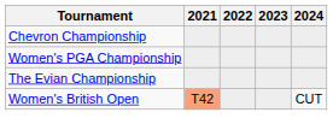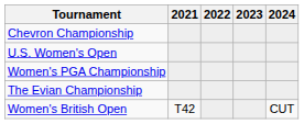 <table class="wikitable" style="font-size:95%;text-align:center;">
 <tr>
 <th>Tournament</th>
 <th>2021</th>
 <th>2022</th>
 <th>2023</th>
 <th>2024</th>
 </tr>
 <tr>
 <td align=left><a href='#'>Chevron Championship</a></td>
+<td style="background:#eeeeee;"></td>
+<td style="background:#eeeeee;"></td>
+<td style="background:#eeeeee;"></td>
+<td style="background:#eeeeee;"></td>
+</tr>
+<tr>
+<td align=left><a href='#'>U.S. Women's Open</a></td>
 <td style="background:#eeeeee;"></td>
 <td style="background:#eeeeee;"></td>
 <td style="background:#eeeeee;"></td>
 <td style="background:#eeeeee;"></td>
 </tr>
 <tr>
 <td align=left><a href='#'>Women's PGA Championship</a></td>
 <td style="background:#eeeeee;"></td>
 <td style="background:#eeeeee;"></td>
 <td style="background:#eeeeee;"></td>
 <td style="background:#eeeeee;"></td>
 </tr>
 <tr>
 <td align=left><a href='#'>The Evian Championship</a></td>
 <td style="background:#eeeeee;"></td>
 <td style="background:#eeeeee;"></td>
 <td style="background:#eeeeee;"></td>
 <td style="background:#eeeeee;"></td>
 </tr>
 <tr>
 <td align=left><a href='#'>Women's British Open</a></td>
-<td style="background: lightsalmon;">T42</td>
+<td>T42</td>
 <td style="background:#eeeeee;"></td>
 <td style="background:#eeeeee;"></td>
 <td>CUT</td>
 </tr>
 </table>
